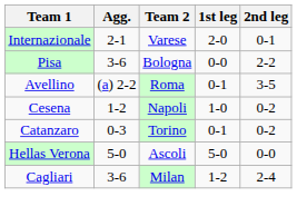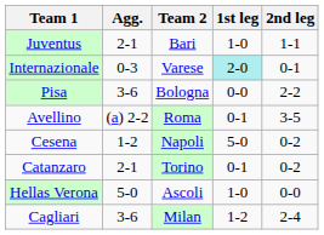 <table class="wikitable" style="text-align: center">
 <tr>
 <th>Team 1</th>
 <th>Agg.</th>
 <th>Team 2</th>
 <th>1st leg</th>
 <th>2nd leg</th>
 </tr>
 <tr>
+<td bgcolor="ccffcc"><a href='#'>Juventus</a></td>
+<td>2-1</td>
+<td><a href='#'>Bari</a></td>
+<td>1-0</td>
+<td>1-1</td>
+</tr>
+<tr>
 <td bgcolor="ccffcc"><a href='#'>Internazionale</a></td>
-<td>2-1</td>
+<td>0-3</td>
 <td><a href='#'>Varese</a></td>
-<td>2-0</td>
+<td style="background: paleturquoise;">2-0</td>
 <td>0-1</td>
 </tr>
 <tr>
 <td bgcolor="ccffcc"><a href='#'>Pisa</a></td>
 <td>3-6</td>
 <td><a href='#'>Bologna</a></td>
 <td>0-0</td>
 <td>2-2</td>
 </tr>
 <tr>
 <td><a href='#'>Avellino</a></td>
 <td>(<a href='#'>a</a>) 2-2</td>
 <td bgcolor="ccffcc"><a href='#'>Roma</a></td>
 <td>0-1</td>
 <td>3-5</td>
 </tr>
 <tr>
 <td><a href='#'>Cesena</a></td>
 <td>1-2</td>
 <td bgcolor="ccffcc"><a href='#'>Napoli</a></td>
-<td>1-0</td>
+<td>5-0</td>
 <td>0-2</td>
 </tr>
 <tr>
 <td><a href='#'>Catanzaro</a></td>
-<td>0-3</td>
+<td>2-1</td>
 <td bgcolor="ccffcc"><a href='#'>Torino</a></td>
 <td>0-1</td>
 <td>0-2</td>
 </tr>
 <tr>
 <td bgcolor="ccffcc"><a href='#'>Hellas Verona</a></td>
 <td>5-0</td>
 <td><a href='#'>Ascoli</a></td>
-<td>5-0</td>
+<td>1-0</td>
 <td>0-0</td>
 </tr>
 <tr>
 <td><a href='#'>Cagliari</a></td>
 <td>3-6</td>
 <td bgcolor="ccffcc"><a href='#'>Milan</a></td>
 <td>1-2</td>
 <td>2-4</td>
 </tr>
 </table>
